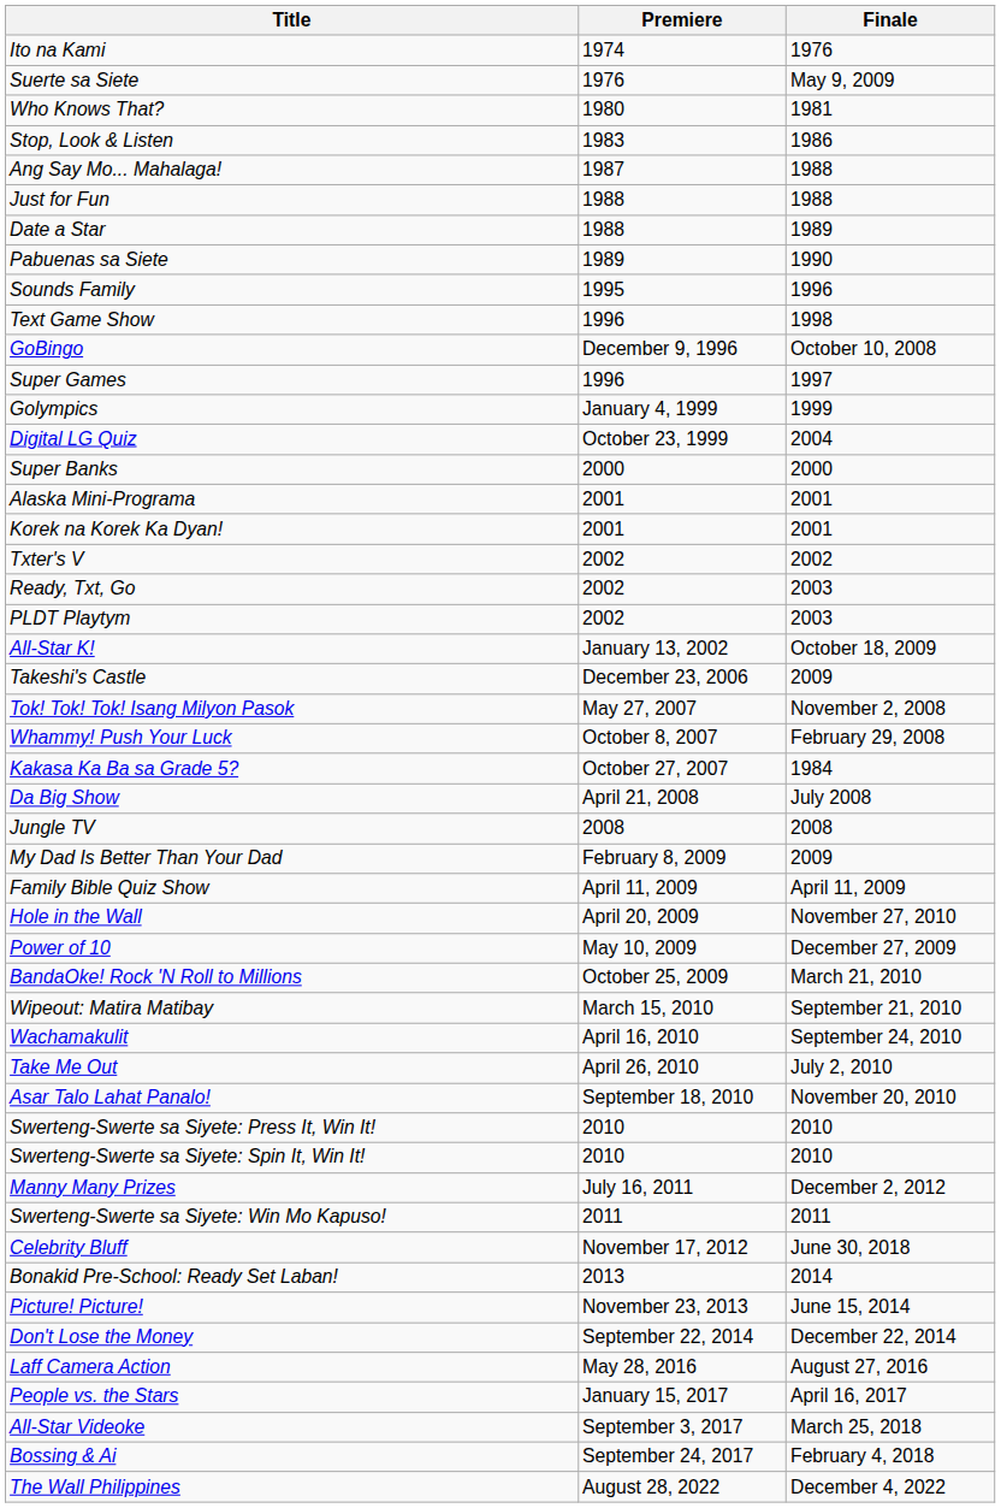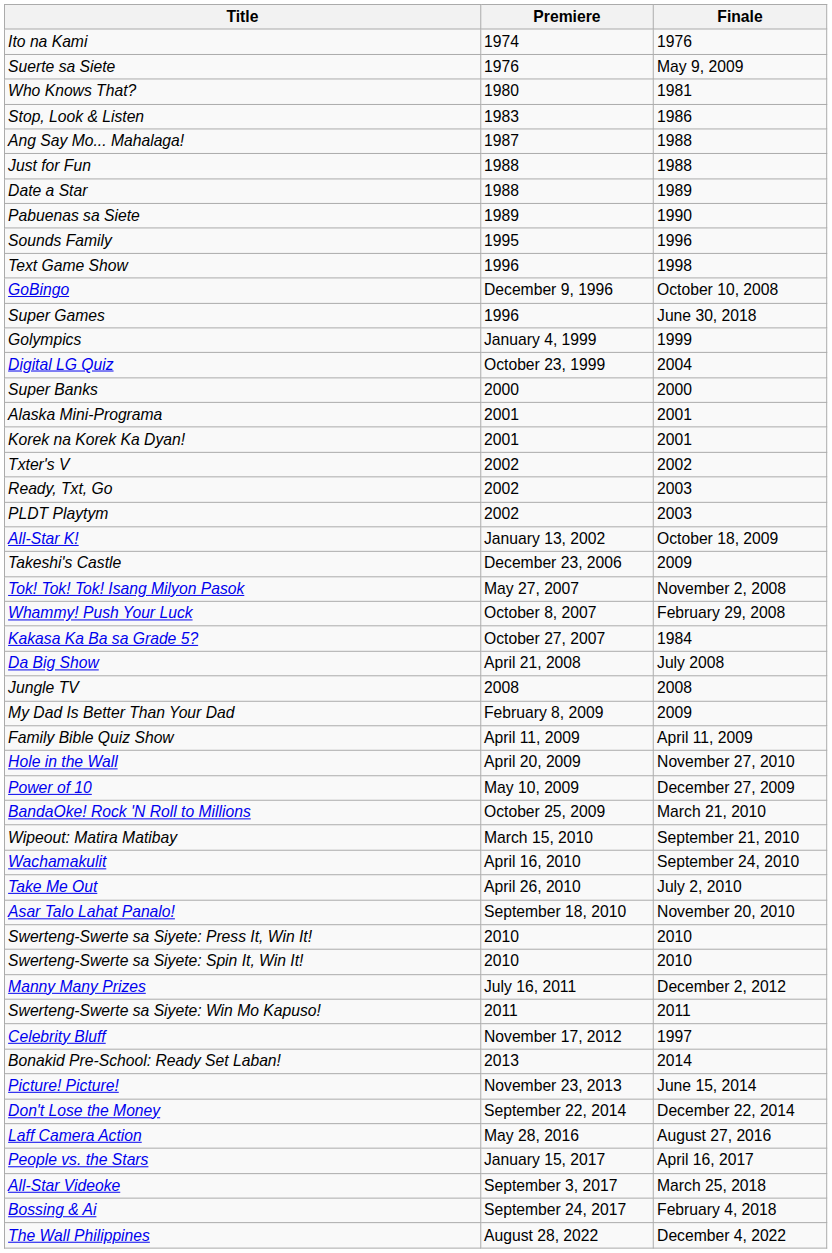 <table class="wikitable sortable" width="95%">
 <tr>
 <th style="width:55%;">Title</th>
 <th style="width:20%;">Premiere</th>
 <th style="width:20%;">Finale</th>
 </tr>
 <tr>
 <td><em>Ito na Kami</em></td>
 <td>1974</td>
 <td>1976</td>
 </tr>
 <tr>
 <td><em>Suerte sa Siete</em></td>
 <td>1976</td>
 <td>May 9, 2009</td>
 </tr>
 <tr>
 <td><em>Who Knows That?</em></td>
 <td>1980</td>
 <td>1981</td>
 </tr>
 <tr>
 <td><em>Stop, Look & Listen</em></td>
 <td>1983</td>
 <td>1986</td>
 </tr>
 <tr>
 <td><em>Ang Say Mo... Mahalaga!</em></td>
 <td>1987</td>
 <td>1988</td>
 </tr>
 <tr>
 <td><em>Just for Fun</em></td>
 <td>1988</td>
 <td>1988</td>
 </tr>
 <tr>
 <td><em>Date a Star</em></td>
 <td>1988</td>
 <td>1989</td>
 </tr>
 <tr>
 <td><em>Pabuenas sa Siete</em></td>
 <td>1989</td>
 <td>1990</td>
 </tr>
 <tr>
 <td><em>Sounds Family</em></td>
 <td>1995</td>
 <td>1996</td>
 </tr>
 <tr>
 <td><em>Text Game Show</em></td>
 <td>1996</td>
 <td>1998</td>
 </tr>
 <tr>
 <td><em><a href='#'>GoBingo</a></em></td>
 <td>December 9, 1996</td>
 <td>October 10, 2008</td>
 </tr>
 <tr>
 <td><em>Super Games</em></td>
 <td>1996</td>
-<td>1997</td>
+<td>June 30, 2018</td>
 </tr>
 <tr>
 <td><em>Golympics</em></td>
 <td>January 4, 1999</td>
 <td>1999</td>
 </tr>
 <tr>
 <td><em><a href='#'>Digital LG Quiz</a></em></td>
 <td>October 23, 1999</td>
 <td>2004</td>
 </tr>
 <tr>
 <td><em>Super Banks</em></td>
 <td>2000</td>
 <td>2000</td>
 </tr>
 <tr>
 <td><em>Alaska Mini-Programa</em></td>
 <td>2001</td>
 <td>2001</td>
 </tr>
 <tr>
 <td><em>Korek na Korek Ka Dyan!</em></td>
 <td>2001</td>
 <td>2001</td>
 </tr>
 <tr>
 <td><em>Txter's V</em></td>
 <td>2002</td>
 <td>2002</td>
 </tr>
 <tr>
 <td><em>Ready, Txt, Go</em></td>
 <td>2002</td>
 <td>2003</td>
 </tr>
 <tr>
 <td><em>PLDT Playtym</em></td>
 <td>2002</td>
 <td>2003</td>
 </tr>
 <tr>
 <td><em><a href='#'>All-Star K!</a></em></td>
 <td>January 13, 2002</td>
 <td>October 18, 2009</td>
 </tr>
 <tr>
 <td><em>Takeshi's Castle</em></td>
 <td>December 23, 2006</td>
 <td>2009</td>
 </tr>
 <tr>
 <td><em><a href='#'>Tok! Tok! Tok! Isang Milyon Pasok</a></em></td>
 <td>May 27, 2007</td>
 <td>November 2, 2008</td>
 </tr>
 <tr>
 <td><em><a href='#'>Whammy! Push Your Luck</a></em></td>
 <td>October 8, 2007</td>
 <td>February 29, 2008</td>
 </tr>
 <tr>
 <td><em><a href='#'>Kakasa Ka Ba sa Grade 5?</a></em></td>
 <td>October 27, 2007</td>
 <td>1984</td>
 </tr>
 <tr>
 <td><em><a href='#'>Da Big Show</a></em></td>
 <td>April 21, 2008</td>
 <td>July 2008</td>
 </tr>
 <tr>
 <td><em>Jungle TV</em></td>
 <td>2008</td>
 <td>2008</td>
 </tr>
 <tr>
 <td><em>My Dad Is Better Than Your Dad</em></td>
 <td>February 8, 2009</td>
 <td>2009</td>
 </tr>
 <tr>
 <td><em>Family Bible Quiz Show</em></td>
 <td>April 11, 2009</td>
 <td>April 11, 2009</td>
 </tr>
 <tr>
 <td><em><a href='#'>Hole in the Wall</a></em></td>
 <td>April 20, 2009</td>
 <td>November 27, 2010</td>
 </tr>
 <tr>
 <td><em><a href='#'>Power of 10</a></em></td>
 <td>May 10, 2009</td>
 <td>December 27, 2009</td>
 </tr>
 <tr>
 <td><em><a href='#'>BandaOke! Rock 'N Roll to Millions</a></em></td>
 <td>October 25, 2009</td>
 <td>March 21, 2010</td>
 </tr>
 <tr>
 <td><em>Wipeout: Matira Matibay</em></td>
 <td>March 15, 2010</td>
 <td>September 21, 2010</td>
 </tr>
 <tr>
 <td><em><a href='#'>Wachamakulit</a></em></td>
 <td>April 16, 2010</td>
 <td>September 24, 2010</td>
 </tr>
 <tr>
 <td><em><a href='#'>Take Me Out</a></em></td>
 <td>April 26, 2010</td>
 <td>July 2, 2010</td>
 </tr>
 <tr>
 <td><em><a href='#'>Asar Talo Lahat Panalo!</a></em></td>
 <td>September 18, 2010</td>
 <td>November 20, 2010</td>
 </tr>
 <tr>
 <td><em>Swerteng-Swerte sa Siyete: Press It, Win It!</em></td>
 <td>2010</td>
 <td>2010</td>
 </tr>
 <tr>
 <td><em>Swerteng-Swerte sa Siyete: Spin It, Win It!</em></td>
 <td>2010</td>
 <td>2010</td>
 </tr>
 <tr>
 <td><em><a href='#'>Manny Many Prizes</a></em></td>
 <td>July 16, 2011</td>
 <td>December 2, 2012</td>
 </tr>
 <tr>
 <td><em>Swerteng-Swerte sa Siyete: Win Mo Kapuso!</em></td>
 <td>2011</td>
 <td>2011</td>
 </tr>
 <tr>
 <td><em><a href='#'>Celebrity Bluff</a></em></td>
 <td>November 17, 2012</td>
-<td>June 30, 2018</td>
+<td>1997</td>
 </tr>
 <tr>
 <td><em>Bonakid Pre-School: Ready Set Laban!</em></td>
 <td>2013</td>
 <td>2014</td>
 </tr>
 <tr>
 <td><em><a href='#'>Picture! Picture!</a></em></td>
 <td>November 23, 2013</td>
 <td>June 15, 2014</td>
 </tr>
 <tr>
 <td><em><a href='#'>Don't Lose the Money</a></em></td>
 <td>September 22, 2014</td>
 <td>December 22, 2014</td>
 </tr>
 <tr>
 <td><em><a href='#'>Laff Camera Action</a></em></td>
 <td>May 28, 2016</td>
 <td>August 27, 2016</td>
 </tr>
 <tr>
 <td><em><a href='#'>People vs. the Stars</a></em></td>
 <td>January 15, 2017</td>
 <td>April 16, 2017</td>
 </tr>
 <tr>
 <td><em><a href='#'>All-Star Videoke</a></em></td>
 <td>September 3, 2017</td>
 <td>March 25, 2018</td>
 </tr>
 <tr>
 <td><em><a href='#'>Bossing & Ai</a></em></td>
 <td>September 24, 2017</td>
 <td>February 4, 2018</td>
 </tr>
 <tr>
 <td><em><a href='#'>The Wall Philippines</a></em></td>
 <td>August 28, 2022</td>
 <td>December 4, 2022</td>
 </tr>
 </table>
